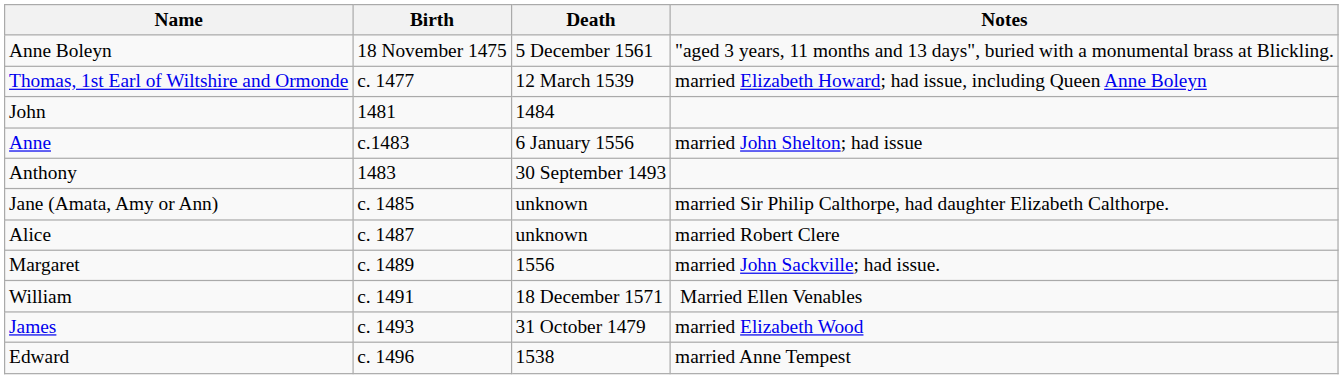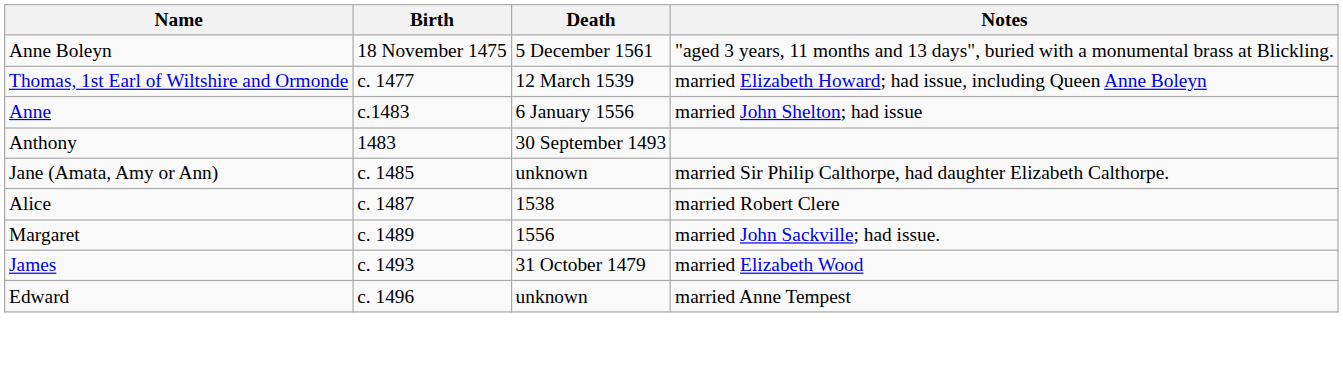 <table class="wikitable">
 <tr>
 <th>Name</th>
 <th>Birth</th>
 <th>Death</th>
 <th>Notes</th>
 </tr>
 <tr>
 <td>Anne Boleyn</td>
 <td>18 November 1475</td>
 <td>5 December 1561</td>
 <td>"aged 3 years, 11 months and 13 days", buried with a monumental brass at Blickling.</td>
 </tr>
 <tr>
 <td><a href='#'>Thomas, 1st Earl of Wiltshire and Ormonde</a></td>
 <td>c. 1477</td>
 <td>12 March 1539</td>
 <td>married <a href='#'>Elizabeth Howard</a>; had issue, including Queen <a href='#'>Anne Boleyn</a></td>
-</tr>
-<tr>
-<td>John</td>
-<td>1481</td>
-<td>1484</td>
-<td> </td>
 </tr>
 <tr>
 <td><a href='#'>Anne</a></td>
 <td>c.1483</td>
 <td>6 January 1556</td>
 <td>married <a href='#'>John Shelton</a>; had issue</td>
 </tr>
 <tr>
 <td>Anthony</td>
 <td>1483</td>
 <td>30 September 1493</td>
 <td> </td>
 </tr>
 <tr>
 <td>Jane (Amata, Amy or Ann)</td>
 <td>c. 1485</td>
 <td>unknown</td>
 <td>married Sir Philip Calthorpe, had daughter Elizabeth Calthorpe.</td>
 </tr>
 <tr>
 <td>Alice</td>
 <td>c. 1487</td>
-<td>unknown</td>
+<td>1538</td>
 <td>married Robert Clere</td>
 </tr>
 <tr>
 <td>Margaret</td>
 <td>c. 1489</td>
 <td>1556</td>
 <td>married <a href='#'>John Sackville</a>; had issue.</td>
-</tr>
-<tr>
-<td>William</td>
-<td>c. 1491</td>
-<td>18 December 1571</td>
-<td> Married Ellen Venables</td>
 </tr>
 <tr>
 <td><a href='#'>James</a></td>
 <td>c. 1493</td>
 <td>31 October 1479</td>
 <td>married <a href='#'>Elizabeth Wood</a></td>
 </tr>
 <tr>
 <td>Edward</td>
 <td>c. 1496</td>
-<td>1538</td>
+<td>unknown</td>
 <td>married Anne Tempest</td>
 </tr>
 </table>
